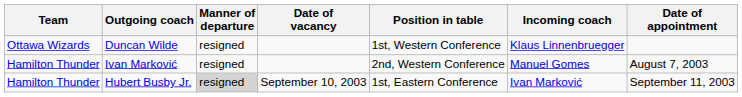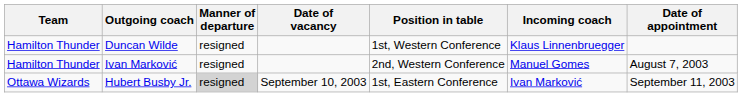 <table class="wikitable sortable">
 <tr>
 <th>Team</th>
 <th>Outgoing coach</th>
 <th>Manner of <br> departure</th>
 <th>Date of <br> vacancy</th>
 <th>Position in table</th>
 <th>Incoming coach</th>
 <th>Date of <br> appointment</th>
 </tr>
 <tr>
-<td><a href='#'>Ottawa Wizards</a></td>
+<td><a href='#'>Hamilton Thunder</a></td>
 <td><a href='#'>Duncan Wilde</a></td>
 <td>resigned</td>
 <td></td>
 <td>1st, Western Conference</td>
 <td><a href='#'>Klaus Linnenbruegger</a></td>
 <td></td>
 </tr>
 <tr>
 <td><a href='#'>Hamilton Thunder</a></td>
 <td><a href='#'>Ivan Marković</a></td>
 <td>resigned</td>
 <td></td>
 <td>2nd, Western Conference</td>
 <td><a href='#'>Manuel Gomes</a></td>
 <td>August 7, 2003</td>
 </tr>
 <tr>
-<td><a href='#'>Hamilton Thunder</a></td>
+<td><a href='#'>Ottawa Wizards</a></td>
 <td><a href='#'>Hubert Busby Jr.</a></td>
 <td style="background: lightgrey;">resigned</td>
 <td>September 10, 2003</td>
 <td>1st, Eastern Conference</td>
 <td><a href='#'>Ivan Marković</a></td>
 <td>September 11, 2003</td>
 </tr>
 </table>
